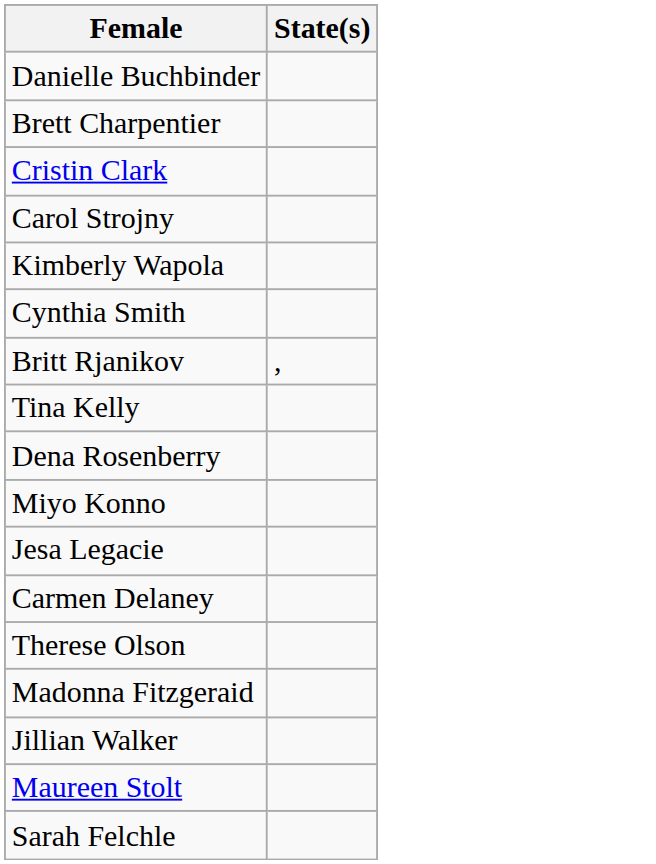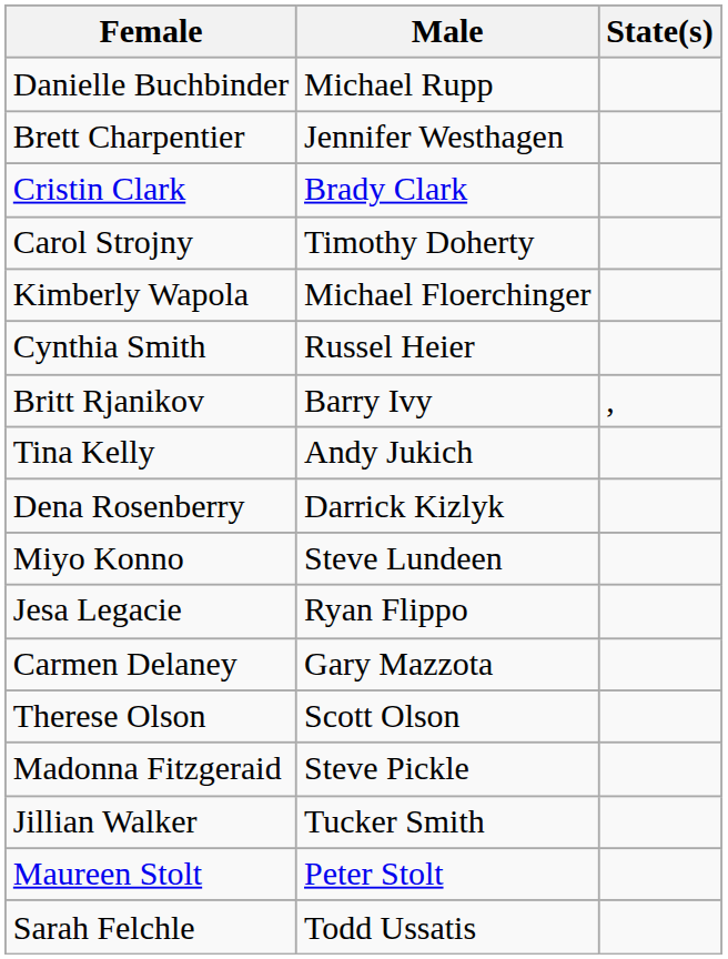 <table class="wikitable">
 <tr>
 <th>Female</th>
+<th>Male</th>
 <th>State(s)</th>
 </tr>
 <tr>
 <td>Danielle Buchbinder</td>
+<td>Michael Rupp</td>
 <td></td>
 </tr>
 <tr>
 <td>Brett Charpentier</td>
+<td>Jennifer Westhagen</td>
 <td></td>
 </tr>
 <tr>
 <td><a href='#'>Cristin Clark</a></td>
+<td><a href='#'>Brady Clark</a></td>
 <td></td>
 </tr>
 <tr>
 <td>Carol Strojny</td>
+<td>Timothy Doherty</td>
 <td></td>
 </tr>
 <tr>
 <td>Kimberly Wapola</td>
+<td>Michael Floerchinger</td>
 <td></td>
 </tr>
 <tr>
 <td>Cynthia Smith</td>
+<td>Russel Heier</td>
 <td></td>
 </tr>
 <tr>
 <td>Britt Rjanikov</td>
+<td>Barry Ivy</td>
 <td>, </td>
 </tr>
 <tr>
 <td>Tina Kelly</td>
+<td>Andy Jukich</td>
 <td></td>
 </tr>
 <tr>
 <td>Dena Rosenberry</td>
+<td>Darrick Kizlyk</td>
 <td></td>
 </tr>
 <tr>
 <td>Miyo Konno</td>
+<td>Steve Lundeen</td>
 <td></td>
 </tr>
 <tr>
 <td>Jesa Legacie</td>
+<td>Ryan Flippo</td>
 <td></td>
 </tr>
 <tr>
 <td>Carmen Delaney</td>
+<td>Gary Mazzota</td>
 <td></td>
 </tr>
 <tr>
 <td>Therese Olson</td>
+<td>Scott Olson</td>
 <td></td>
 </tr>
 <tr>
 <td>Madonna Fitzgeraid</td>
+<td>Steve Pickle</td>
 <td></td>
 </tr>
 <tr>
 <td>Jillian Walker</td>
+<td>Tucker Smith</td>
 <td></td>
 </tr>
 <tr>
 <td><a href='#'>Maureen Stolt</a></td>
+<td><a href='#'>Peter Stolt</a></td>
 <td></td>
 </tr>
 <tr>
 <td>Sarah Felchle</td>
+<td>Todd Ussatis</td>
 <td></td>
 </tr>
 </table>
